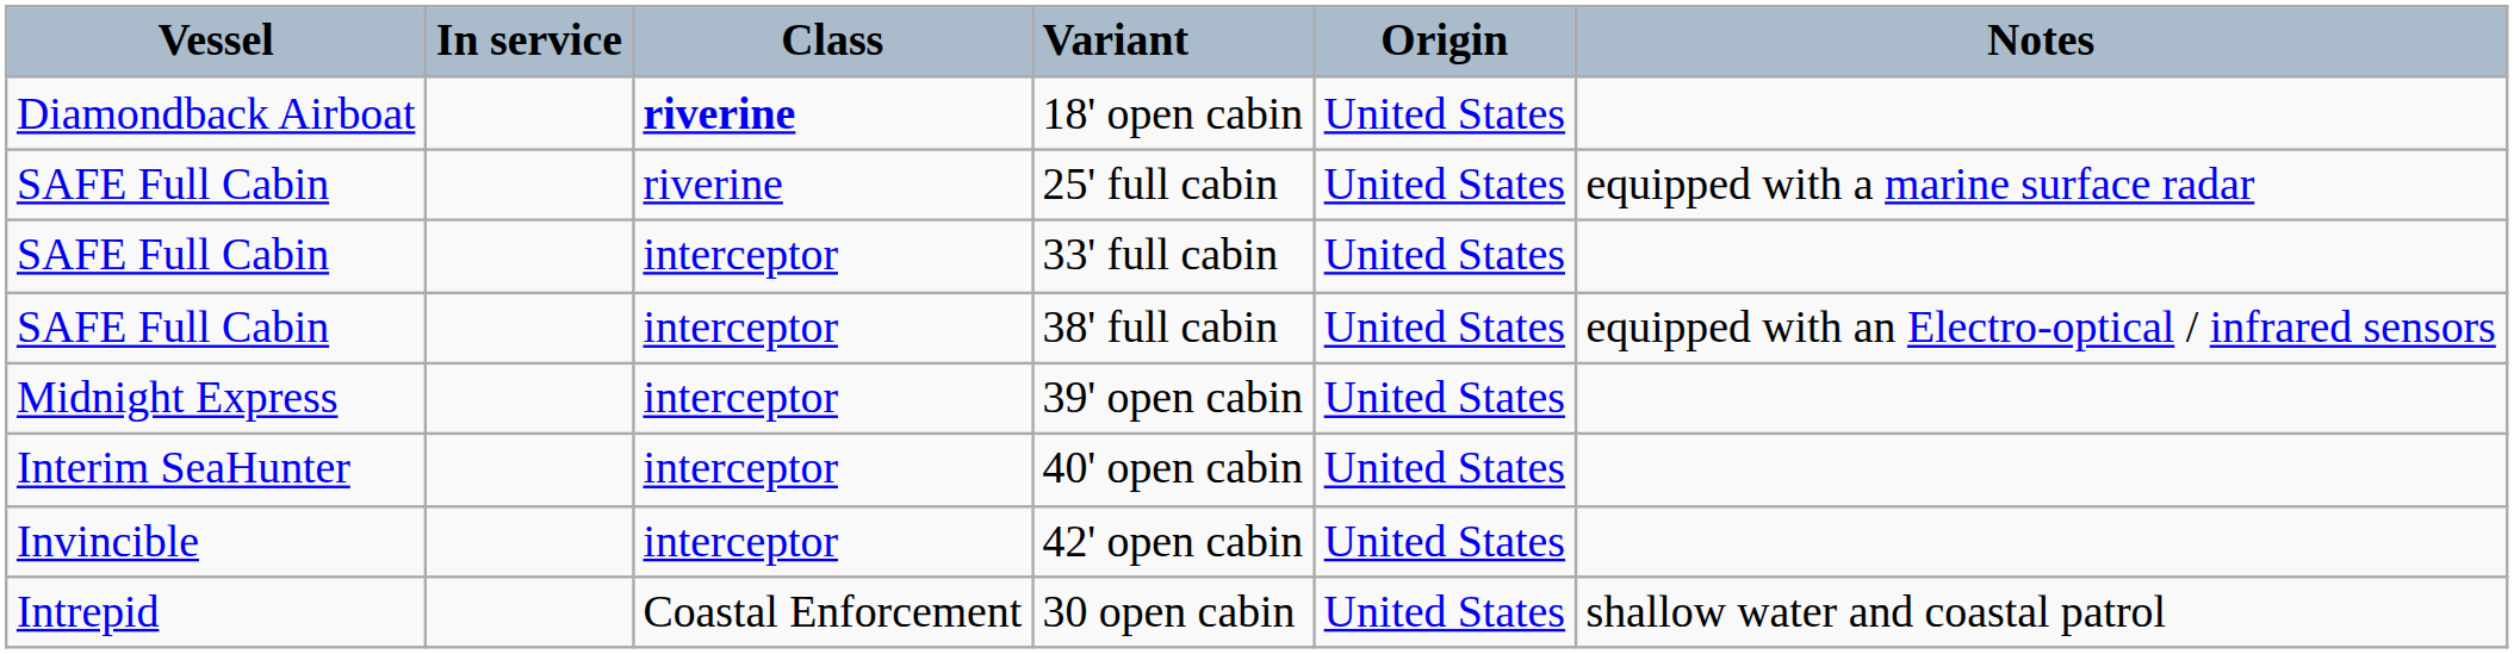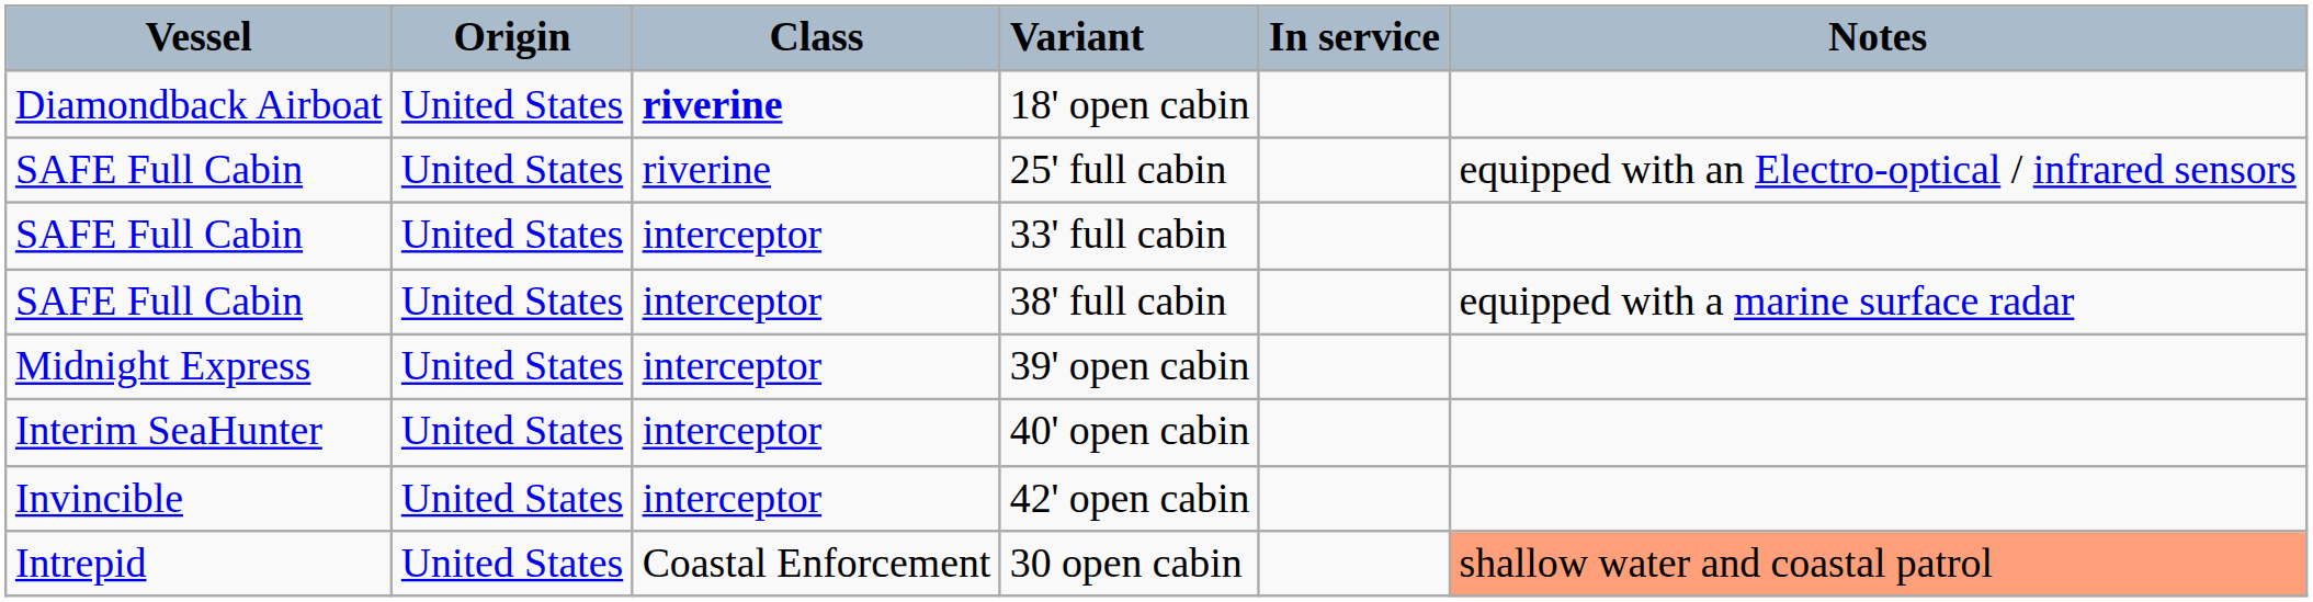 <table class=wikitable>
 <tr>
 <th style="text-align:center; background:#aabccc;">Vessel</th>
-<th style="text-align:center; background:#aabccc;">In service</th>
+<th style="text-align: center; background:#aabccc;">Origin</th>
 <th style="text-align:l center; background:#aabccc;">Class</th>
 <th style="text-align:left; background:#aabccc;">Variant</th>
-<th style="text-align: center; background:#aabccc;">Origin</th>
+<th style="text-align:center; background:#aabccc;">In service</th>
 <th style="text-align: center; background:#aabccc;">Notes</th>
 </tr>
 <tr>
 <td><a href='#'>Diamondback Airboat</a></td>
-<td></td>
+<td><a href='#'>United States</a></td>
 <td><strong><a href='#'>riverine</a></strong></td>
 <td>18' open cabin</td>
-<td><a href='#'>United States</a></td>
+<td></td>
 <td></td>
 </tr>
 <tr>
 <td><a href='#'>SAFE Full Cabin</a></td>
-<td></td>
+<td><a href='#'>United States</a></td>
 <td><a href='#'>riverine</a></td>
 <td>25' full cabin</td>
-<td><a href='#'>United States</a></td>
-<td>equipped with a <a href='#'>marine surface radar</a></td>
+<td></td>
+<td>equipped with an <a href='#'>Electro-optical</a> / <a href='#'>infrared sensors</a></td>
 </tr>
 <tr>
 <td><a href='#'>SAFE Full Cabin</a></td>
-<td></td>
+<td><a href='#'>United States</a></td>
 <td><a href='#'>interceptor</a></td>
 <td>33' full cabin</td>
-<td><a href='#'>United States</a></td>
+<td></td>
 <td></td>
 </tr>
 <tr>
 <td><a href='#'>SAFE Full Cabin</a></td>
-<td></td>
+<td><a href='#'>United States</a></td>
 <td><a href='#'>interceptor</a></td>
 <td>38' full cabin</td>
-<td><a href='#'>United States</a></td>
-<td>equipped with an <a href='#'>Electro-optical</a> / <a href='#'>infrared sensors</a></td>
+<td></td>
+<td>equipped with a <a href='#'>marine surface radar</a></td>
 </tr>
 <tr>
 <td><a href='#'>Midnight Express</a></td>
-<td></td>
+<td><a href='#'>United States</a></td>
 <td><a href='#'>interceptor</a></td>
 <td>39' open cabin</td>
-<td><a href='#'>United States</a></td>
+<td></td>
 <td></td>
 </tr>
 <tr>
 <td><a href='#'>Interim SeaHunter</a></td>
-<td></td>
+<td><a href='#'>United States</a></td>
 <td><a href='#'>interceptor</a></td>
 <td>40' open cabin</td>
-<td><a href='#'>United States</a></td>
+<td></td>
 <td></td>
 </tr>
 <tr>
 <td><a href='#'>Invincible</a></td>
-<td></td>
+<td><a href='#'>United States</a></td>
 <td><a href='#'>interceptor</a></td>
 <td>42' open cabin</td>
-<td><a href='#'>United States</a></td>
+<td></td>
 <td></td>
 </tr>
 <tr>
 <td><a href='#'>Intrepid</a></td>
-<td></td>
+<td><a href='#'>United States</a></td>
 <td>Coastal Enforcement</td>
 <td>30 open cabin</td>
-<td><a href='#'>United States</a></td>
-<td>shallow water and coastal patrol</td>
+<td></td>
+<td style="background: lightsalmon;">shallow water and coastal patrol</td>
 </tr>
 </table>
